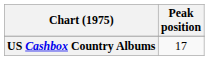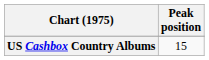 <table class="wikitable plainrowheaders" style="text-align:center">
 <tr>
 <th scope="col">Chart (1975)</th>
 <th scope="col">Peak<br>position</th>
 </tr>
 <tr>
 </tr>
 <tr>
 <th scope="row">US <em><a href='#'>Cashbox</a></em> Country Albums</th>
-<td align="center">17</td>
+<td align="center">15</td>
 </tr>
 </table>
